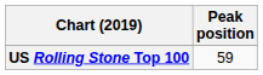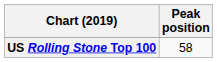 <table class="wikitable sortable plainrowheaders" style="text-align:center">
 <tr>
 <th scope="col">Chart (2019)</th>
 <th scope="col">Peak<br>position</th>
 </tr>
 <tr>
 </tr>
 <tr>
 </tr>
 <tr>
 </tr>
 <tr>
 <th scope="row">US <a href='#'><em>Rolling Stone</em> Top 100</a></th>
-<td>59</td>
+<td>58</td>
 </tr>
 </table>
